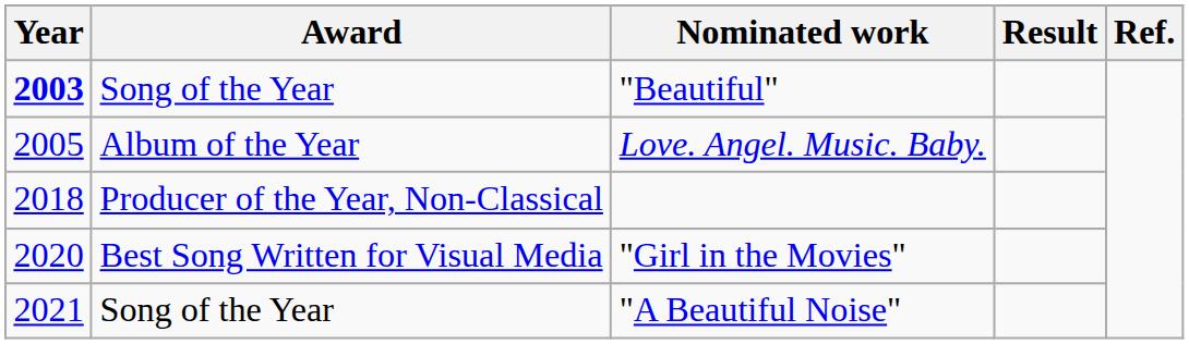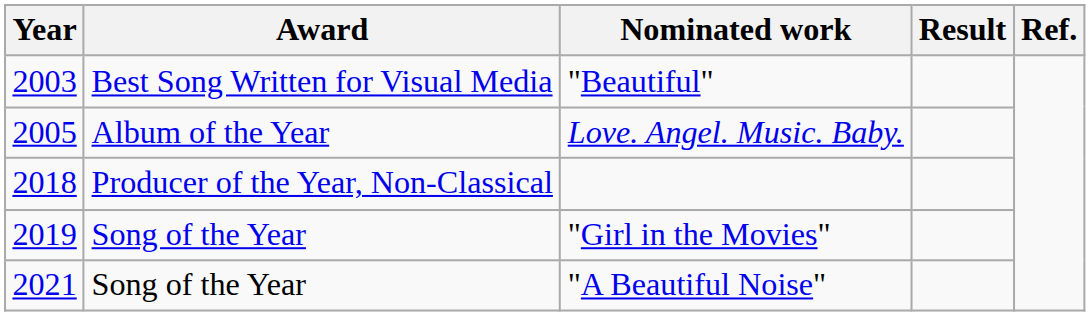 <table class="wikitable plainrowheaders">
 <tr>
 <th>Year</th>
 <th>Award</th>
 <th>Nominated work</th>
 <th>Result</th>
 <th>Ref.</th>
 </tr>
 <tr>
-<td><strong><a href='#'>2003</a></strong></td>
-<td><a href='#'>Song of the Year</a></td>
+<td><a href='#'>2003</a></td>
+<td><a href='#'>Best Song Written for Visual Media</a></td>
 <td>"<a href='#'>Beautiful</a>"</td>
 <td></td>
 <td align="center" rowspan="5"></td>
 </tr>
 <tr>
 <td><a href='#'>2005</a></td>
 <td><a href='#'>Album of the Year</a></td>
 <td><em><a href='#'>Love. Angel. Music. Baby.</a></em></td>
 <td></td>
 </tr>
 <tr>
 <td><a href='#'>2018</a></td>
 <td><a href='#'>Producer of the Year, Non-Classical</a></td>
 <td></td>
 <td></td>
 </tr>
 <tr>
-<td><a href='#'>2020</a></td>
-<td><a href='#'>Best Song Written for Visual Media</a></td>
+<td><a href='#'>2019</a></td>
+<td><a href='#'>Song of the Year</a></td>
 <td>"<a href='#'>Girl in the Movies</a>"</td>
 <td></td>
 </tr>
 <tr>
 <td><a href='#'>2021</a></td>
 <td>Song of the Year</td>
 <td>"<a href='#'>A Beautiful Noise</a>"</td>
 <td></td>
 </tr>
 </table>
